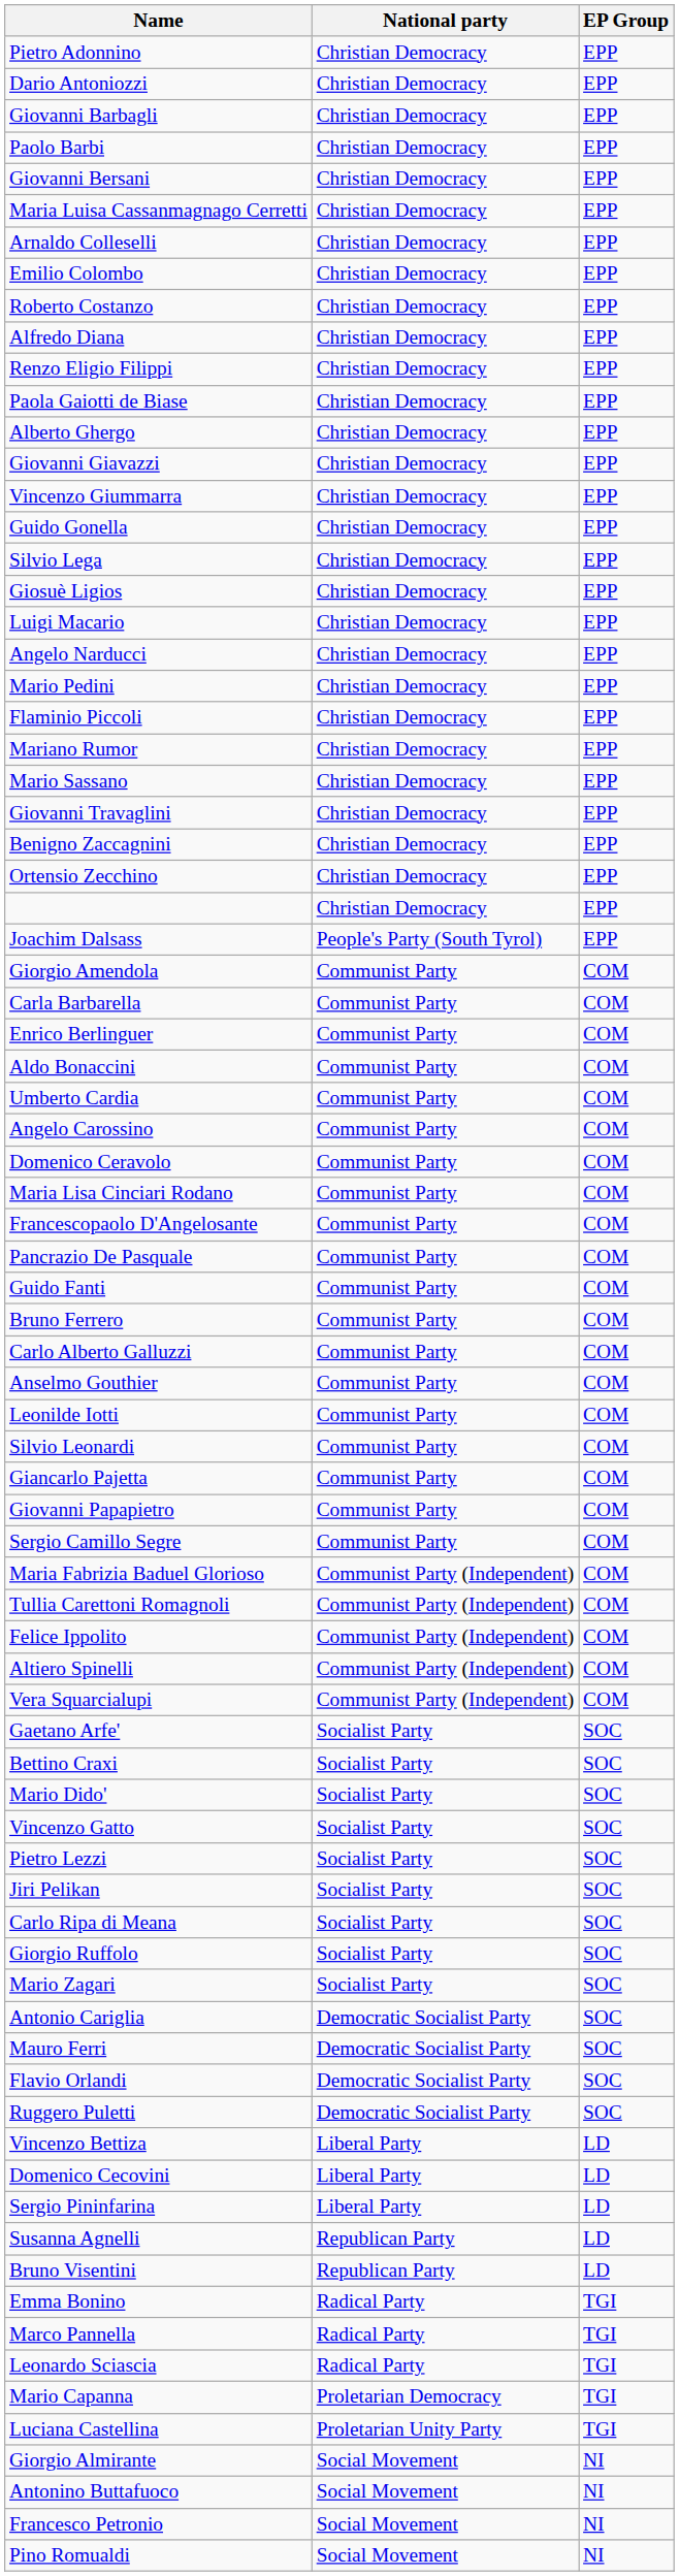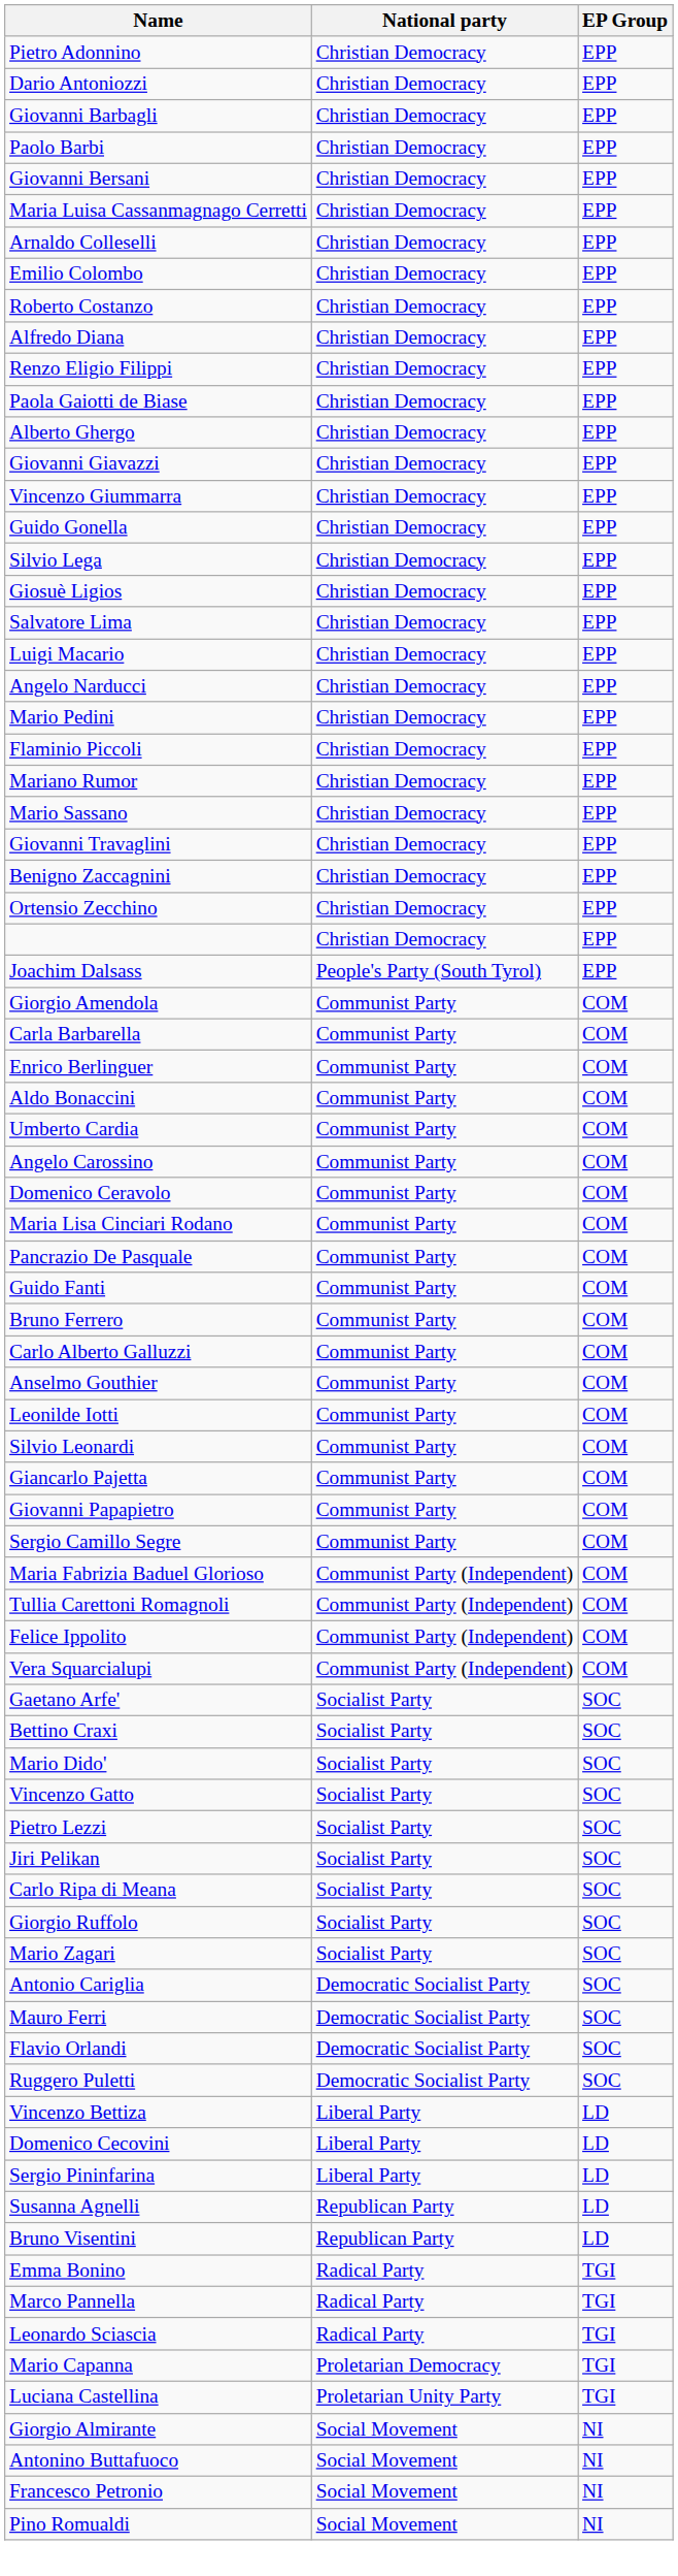 <table class="wikitable sortable">
 <tr>
 <th>Name</th>
 <th>National party</th>
 <th>EP Group</th>
 </tr>
 <tr>
 <td><a href='#'>Pietro Adonnino</a></td>
 <td> <a href='#'>Christian Democracy</a></td>
 <td> <a href='#'>EPP</a></td>
 </tr>
 <tr>
 <td><a href='#'>Dario Antoniozzi</a></td>
 <td> <a href='#'>Christian Democracy</a></td>
 <td> <a href='#'>EPP</a></td>
 </tr>
 <tr>
 <td><a href='#'>Giovanni Barbagli</a></td>
 <td> <a href='#'>Christian Democracy</a></td>
 <td> <a href='#'>EPP</a></td>
 </tr>
 <tr>
 <td><a href='#'>Paolo Barbi</a></td>
 <td> <a href='#'>Christian Democracy</a></td>
 <td> <a href='#'>EPP</a></td>
 </tr>
 <tr>
 <td><a href='#'>Giovanni Bersani</a></td>
 <td> <a href='#'>Christian Democracy</a></td>
 <td> <a href='#'>EPP</a></td>
 </tr>
 <tr>
 <td><a href='#'>Maria Luisa Cassanmagnago Cerretti</a></td>
 <td> <a href='#'>Christian Democracy</a></td>
 <td> <a href='#'>EPP</a></td>
 </tr>
 <tr>
 <td><a href='#'>Arnaldo Colleselli</a></td>
 <td> <a href='#'>Christian Democracy</a></td>
 <td> <a href='#'>EPP</a></td>
 </tr>
 <tr>
 <td><a href='#'>Emilio Colombo</a></td>
 <td> <a href='#'>Christian Democracy</a></td>
 <td> <a href='#'>EPP</a></td>
 </tr>
 <tr>
 <td><a href='#'>Roberto Costanzo</a></td>
 <td> <a href='#'>Christian Democracy</a></td>
 <td> <a href='#'>EPP</a></td>
 </tr>
 <tr>
 <td><a href='#'>Alfredo Diana</a></td>
 <td> <a href='#'>Christian Democracy</a></td>
 <td> <a href='#'>EPP</a></td>
 </tr>
 <tr>
 <td><a href='#'>Renzo Eligio Filippi</a></td>
 <td> <a href='#'>Christian Democracy</a></td>
 <td> <a href='#'>EPP</a></td>
 </tr>
 <tr>
 <td><a href='#'>Paola Gaiotti de Biase</a></td>
 <td> <a href='#'>Christian Democracy</a></td>
 <td> <a href='#'>EPP</a></td>
 </tr>
 <tr>
 <td><a href='#'>Alberto Ghergo</a></td>
 <td> <a href='#'>Christian Democracy</a></td>
 <td> <a href='#'>EPP</a></td>
 </tr>
 <tr>
 <td><a href='#'>Giovanni Giavazzi</a></td>
 <td> <a href='#'>Christian Democracy</a></td>
 <td> <a href='#'>EPP</a></td>
 </tr>
 <tr>
 <td><a href='#'>Vincenzo Giummarra</a></td>
 <td> <a href='#'>Christian Democracy</a></td>
 <td> <a href='#'>EPP</a></td>
 </tr>
 <tr>
 <td><a href='#'>Guido Gonella</a></td>
 <td> <a href='#'>Christian Democracy</a></td>
 <td> <a href='#'>EPP</a></td>
 </tr>
 <tr>
 <td><a href='#'>Silvio Lega</a></td>
 <td> <a href='#'>Christian Democracy</a></td>
 <td> <a href='#'>EPP</a></td>
 </tr>
 <tr>
 <td><a href='#'>Giosuè Ligios</a></td>
+<td> <a href='#'>Christian Democracy</a></td>
+<td> <a href='#'>EPP</a></td>
+</tr>
+<tr>
+<td><a href='#'>Salvatore Lima</a></td>
 <td> <a href='#'>Christian Democracy</a></td>
 <td> <a href='#'>EPP</a></td>
 </tr>
 <tr>
 <td><a href='#'>Luigi Macario</a></td>
 <td> <a href='#'>Christian Democracy</a></td>
 <td> <a href='#'>EPP</a></td>
 </tr>
 <tr>
 <td><a href='#'>Angelo Narducci</a></td>
 <td> <a href='#'>Christian Democracy</a></td>
 <td> <a href='#'>EPP</a></td>
 </tr>
 <tr>
 <td><a href='#'>Mario Pedini</a></td>
 <td> <a href='#'>Christian Democracy</a></td>
 <td> <a href='#'>EPP</a></td>
 </tr>
 <tr>
 <td><a href='#'>Flaminio Piccoli</a></td>
 <td> <a href='#'>Christian Democracy</a></td>
 <td> <a href='#'>EPP</a></td>
 </tr>
 <tr>
 <td><a href='#'>Mariano Rumor</a></td>
 <td> <a href='#'>Christian Democracy</a></td>
 <td> <a href='#'>EPP</a></td>
 </tr>
 <tr>
 <td><a href='#'>Mario Sassano</a></td>
 <td> <a href='#'>Christian Democracy</a></td>
 <td> <a href='#'>EPP</a></td>
 </tr>
 <tr>
 <td><a href='#'>Giovanni Travaglini</a></td>
 <td> <a href='#'>Christian Democracy</a></td>
 <td> <a href='#'>EPP</a></td>
 </tr>
 <tr>
 <td><a href='#'>Benigno Zaccagnini</a></td>
 <td> <a href='#'>Christian Democracy</a></td>
 <td> <a href='#'>EPP</a></td>
 </tr>
 <tr>
 <td><a href='#'>Ortensio Zecchino</a></td>
 <td> <a href='#'>Christian Democracy</a></td>
 <td> <a href='#'>EPP</a></td>
 </tr>
 <tr>
 <td></td>
 <td> <a href='#'>Christian Democracy</a></td>
 <td> <a href='#'>EPP</a></td>
 </tr>
 <tr>
 <td><a href='#'>Joachim Dalsass</a></td>
 <td> <a href='#'>People's Party (South Tyrol)</a></td>
 <td> <a href='#'>EPP</a></td>
 </tr>
 <tr>
 <td><a href='#'>Giorgio Amendola</a></td>
 <td> <a href='#'>Communist Party</a></td>
 <td> <a href='#'>COM</a></td>
 </tr>
 <tr>
 <td><a href='#'>Carla Barbarella</a></td>
 <td> <a href='#'>Communist Party</a></td>
 <td> <a href='#'>COM</a></td>
 </tr>
 <tr>
 <td><a href='#'>Enrico Berlinguer</a></td>
 <td> <a href='#'>Communist Party</a></td>
 <td> <a href='#'>COM</a></td>
 </tr>
 <tr>
 <td><a href='#'>Aldo Bonaccini</a></td>
 <td> <a href='#'>Communist Party</a></td>
 <td> <a href='#'>COM</a></td>
 </tr>
 <tr>
 <td><a href='#'>Umberto Cardia</a></td>
 <td> <a href='#'>Communist Party</a></td>
 <td> <a href='#'>COM</a></td>
 </tr>
 <tr>
 <td><a href='#'>Angelo Carossino</a></td>
 <td> <a href='#'>Communist Party</a></td>
 <td> <a href='#'>COM</a></td>
 </tr>
 <tr>
 <td><a href='#'>Domenico Ceravolo</a></td>
 <td> <a href='#'>Communist Party</a></td>
 <td> <a href='#'>COM</a></td>
 </tr>
 <tr>
 <td><a href='#'>Maria Lisa Cinciari Rodano</a></td>
 <td> <a href='#'>Communist Party</a></td>
 <td> <a href='#'>COM</a></td>
 </tr>
 <tr>
-<td><a href='#'>Francescopaolo D'Angelosante</a></td>
-<td> <a href='#'>Communist Party</a></td>
-<td> <a href='#'>COM</a></td>
-</tr>
-<tr>
 <td><a href='#'>Pancrazio De Pasquale</a></td>
 <td> <a href='#'>Communist Party</a></td>
 <td> <a href='#'>COM</a></td>
 </tr>
 <tr>
 <td><a href='#'>Guido Fanti</a></td>
 <td> <a href='#'>Communist Party</a></td>
 <td> <a href='#'>COM</a></td>
 </tr>
 <tr>
 <td><a href='#'>Bruno Ferrero</a></td>
 <td> <a href='#'>Communist Party</a></td>
 <td> <a href='#'>COM</a></td>
 </tr>
 <tr>
 <td><a href='#'>Carlo Alberto Galluzzi</a></td>
 <td> <a href='#'>Communist Party</a></td>
 <td> <a href='#'>COM</a></td>
 </tr>
 <tr>
 <td><a href='#'>Anselmo Gouthier</a></td>
 <td> <a href='#'>Communist Party</a></td>
 <td> <a href='#'>COM</a></td>
 </tr>
 <tr>
 <td><a href='#'>Leonilde Iotti</a></td>
 <td> <a href='#'>Communist Party</a></td>
 <td> <a href='#'>COM</a></td>
 </tr>
 <tr>
 <td><a href='#'>Silvio Leonardi</a></td>
 <td> <a href='#'>Communist Party</a></td>
 <td> <a href='#'>COM</a></td>
 </tr>
 <tr>
 <td><a href='#'>Giancarlo Pajetta</a></td>
 <td> <a href='#'>Communist Party</a></td>
 <td> <a href='#'>COM</a></td>
 </tr>
 <tr>
 <td><a href='#'>Giovanni Papapietro</a></td>
 <td> <a href='#'>Communist Party</a></td>
 <td> <a href='#'>COM</a></td>
 </tr>
 <tr>
 <td><a href='#'>Sergio Camillo Segre</a></td>
 <td> <a href='#'>Communist Party</a></td>
 <td> <a href='#'>COM</a></td>
 </tr>
 <tr>
 <td><a href='#'>Maria Fabrizia Baduel Glorioso</a></td>
 <td> <a href='#'>Communist Party</a> (<a href='#'>Independent</a>)</td>
 <td> <a href='#'>COM</a></td>
 </tr>
 <tr>
 <td><a href='#'>Tullia Carettoni Romagnoli</a></td>
 <td> <a href='#'>Communist Party</a> (<a href='#'>Independent</a>)</td>
 <td> <a href='#'>COM</a></td>
 </tr>
 <tr>
 <td><a href='#'>Felice Ippolito</a></td>
-<td> <a href='#'>Communist Party</a> (<a href='#'>Independent</a>)</td>
-<td> <a href='#'>COM</a></td>
-</tr>
-<tr>
-<td><a href='#'>Altiero Spinelli</a></td>
 <td> <a href='#'>Communist Party</a> (<a href='#'>Independent</a>)</td>
 <td> <a href='#'>COM</a></td>
 </tr>
 <tr>
 <td><a href='#'>Vera Squarcialupi</a></td>
 <td> <a href='#'>Communist Party</a> (<a href='#'>Independent</a>)</td>
 <td> <a href='#'>COM</a></td>
 </tr>
 <tr>
 <td><a href='#'>Gaetano Arfe'</a></td>
 <td> <a href='#'>Socialist Party</a></td>
 <td> <a href='#'>SOC</a></td>
 </tr>
 <tr>
 <td><a href='#'>Bettino Craxi</a></td>
 <td> <a href='#'>Socialist Party</a></td>
 <td> <a href='#'>SOC</a></td>
 </tr>
 <tr>
 <td><a href='#'>Mario Dido'</a></td>
 <td> <a href='#'>Socialist Party</a></td>
 <td> <a href='#'>SOC</a></td>
 </tr>
 <tr>
 <td><a href='#'>Vincenzo Gatto</a></td>
 <td> <a href='#'>Socialist Party</a></td>
 <td> <a href='#'>SOC</a></td>
 </tr>
 <tr>
 <td><a href='#'>Pietro Lezzi</a></td>
 <td> <a href='#'>Socialist Party</a></td>
 <td> <a href='#'>SOC</a></td>
 </tr>
 <tr>
 <td><a href='#'>Jiri Pelikan</a></td>
 <td> <a href='#'>Socialist Party</a></td>
 <td> <a href='#'>SOC</a></td>
 </tr>
 <tr>
 <td><a href='#'>Carlo Ripa di Meana</a></td>
 <td> <a href='#'>Socialist Party</a></td>
 <td> <a href='#'>SOC</a></td>
 </tr>
 <tr>
 <td><a href='#'>Giorgio Ruffolo</a></td>
 <td> <a href='#'>Socialist Party</a></td>
 <td> <a href='#'>SOC</a></td>
 </tr>
 <tr>
 <td><a href='#'>Mario Zagari</a></td>
 <td> <a href='#'>Socialist Party</a></td>
 <td> <a href='#'>SOC</a></td>
 </tr>
 <tr>
 <td><a href='#'>Antonio Cariglia</a></td>
 <td> <a href='#'>Democratic Socialist Party</a></td>
 <td> <a href='#'>SOC</a></td>
 </tr>
 <tr>
 <td><a href='#'>Mauro Ferri</a></td>
 <td> <a href='#'>Democratic Socialist Party</a></td>
 <td> <a href='#'>SOC</a></td>
 </tr>
 <tr>
 <td><a href='#'>Flavio Orlandi</a></td>
 <td> <a href='#'>Democratic Socialist Party</a></td>
 <td> <a href='#'>SOC</a></td>
 </tr>
 <tr>
 <td><a href='#'>Ruggero Puletti</a></td>
 <td> <a href='#'>Democratic Socialist Party</a></td>
 <td> <a href='#'>SOC</a></td>
 </tr>
 <tr>
 <td><a href='#'>Vincenzo Bettiza</a></td>
 <td> <a href='#'>Liberal Party</a></td>
 <td> <a href='#'>LD</a></td>
 </tr>
 <tr>
 <td><a href='#'>Domenico Cecovini</a></td>
 <td> <a href='#'>Liberal Party</a></td>
 <td> <a href='#'>LD</a></td>
 </tr>
 <tr>
 <td><a href='#'>Sergio Pininfarina</a></td>
 <td> <a href='#'>Liberal Party</a></td>
 <td> <a href='#'>LD</a></td>
 </tr>
 <tr>
 <td><a href='#'>Susanna Agnelli</a></td>
 <td> <a href='#'>Republican Party</a></td>
 <td> <a href='#'>LD</a></td>
 </tr>
 <tr>
 <td><a href='#'>Bruno Visentini</a></td>
 <td> <a href='#'>Republican Party</a></td>
 <td> <a href='#'>LD</a></td>
 </tr>
 <tr>
 <td><a href='#'>Emma Bonino</a></td>
 <td> <a href='#'>Radical Party</a></td>
 <td> <a href='#'>TGI</a></td>
 </tr>
 <tr>
 <td><a href='#'>Marco Pannella</a></td>
 <td> <a href='#'>Radical Party</a></td>
 <td> <a href='#'>TGI</a></td>
 </tr>
 <tr>
 <td><a href='#'>Leonardo Sciascia</a></td>
 <td> <a href='#'>Radical Party</a></td>
 <td> <a href='#'>TGI</a></td>
 </tr>
 <tr>
 <td><a href='#'>Mario Capanna</a></td>
 <td> <a href='#'>Proletarian Democracy</a></td>
 <td> <a href='#'>TGI</a></td>
 </tr>
 <tr>
 <td><a href='#'>Luciana Castellina</a></td>
 <td> <a href='#'>Proletarian Unity Party</a></td>
 <td> <a href='#'>TGI</a></td>
 </tr>
 <tr>
 <td><a href='#'>Giorgio Almirante</a></td>
 <td> <a href='#'>Social Movement</a></td>
 <td> <a href='#'>NI</a></td>
 </tr>
 <tr>
 <td><a href='#'>Antonino Buttafuoco</a></td>
 <td> <a href='#'>Social Movement</a></td>
 <td> <a href='#'>NI</a></td>
 </tr>
 <tr>
 <td><a href='#'>Francesco Petronio</a></td>
 <td> <a href='#'>Social Movement</a></td>
 <td> <a href='#'>NI</a></td>
 </tr>
 <tr>
 <td><a href='#'>Pino Romualdi</a></td>
 <td> <a href='#'>Social Movement</a></td>
 <td> <a href='#'>NI</a></td>
 </tr>
 </table>
